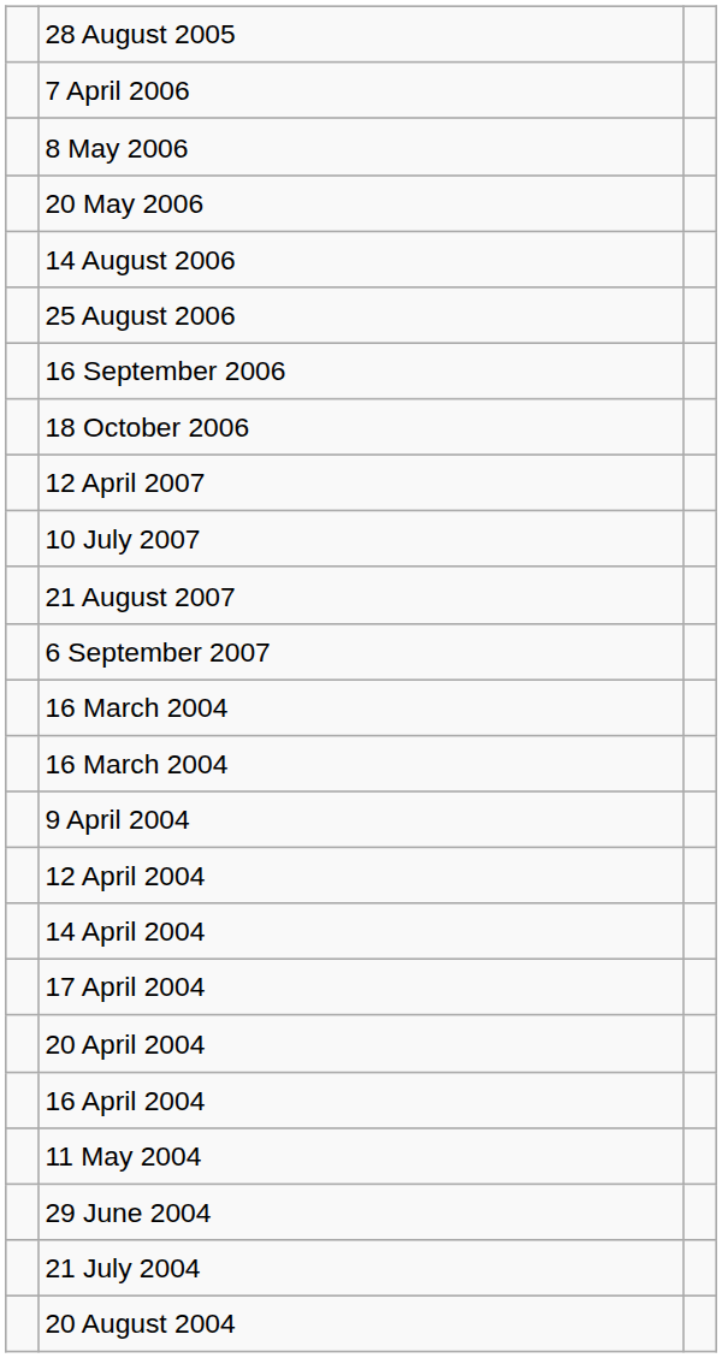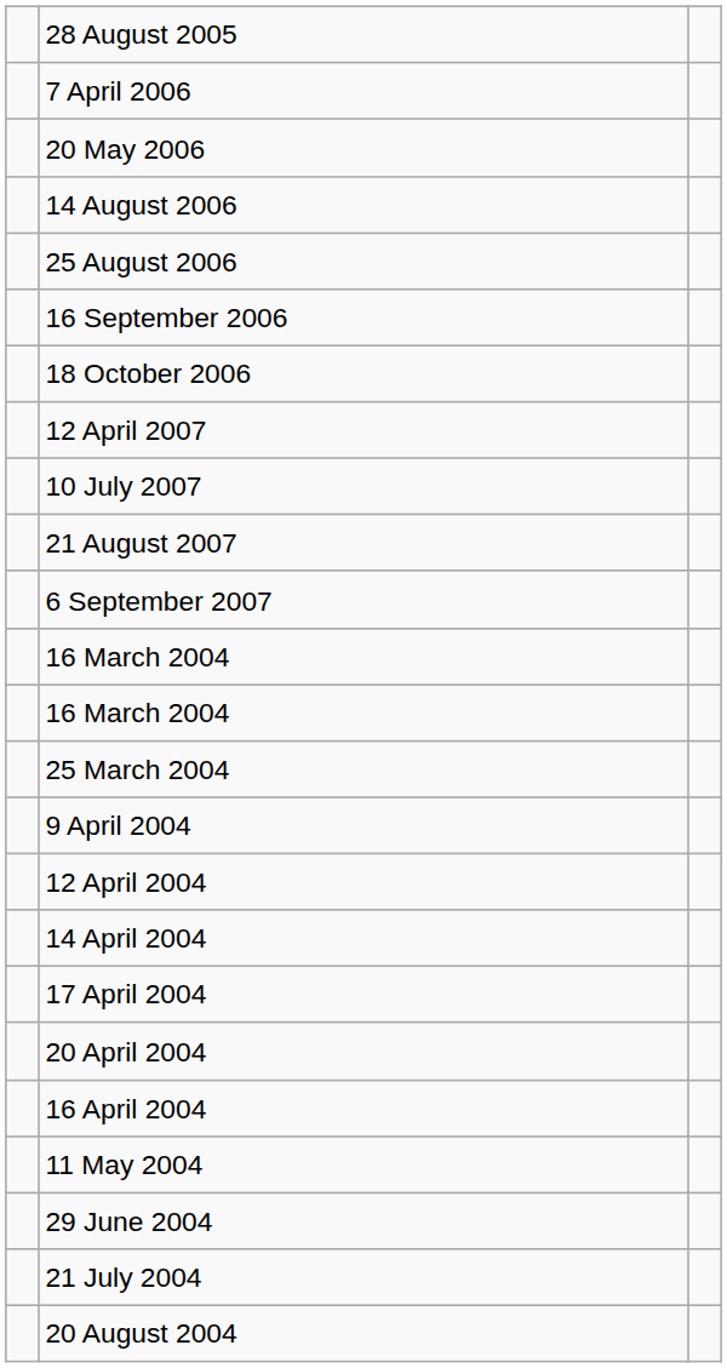 <table class="wikitable" style="font-size: 89%; float: left; width: 26em; margin-right: 1em; height: 700px">
 <tr>
 <td></td>
 <td>28 August 2005</td>
 <td></td>
 </tr>
 <tr>
 <td></td>
 <td>7 April 2006</td>
-<td></td>
-</tr>
-<tr>
-<td></td>
-<td>8 May 2006</td>
 <td></td>
 </tr>
 <tr>
 <td></td>
 <td>20 May 2006</td>
 <td></td>
 </tr>
 <tr>
 <td></td>
 <td>14 August 2006</td>
 <td></td>
 </tr>
 <tr>
 <td></td>
 <td>25 August 2006</td>
 <td></td>
 </tr>
 <tr>
 <td></td>
 <td>16 September 2006</td>
 <td></td>
 </tr>
 <tr>
 <td></td>
 <td>18 October 2006</td>
 <td></td>
 </tr>
 <tr>
 <td></td>
 <td>12 April 2007</td>
 <td></td>
 </tr>
 <tr>
 <td></td>
 <td>10 July 2007</td>
 <td></td>
 </tr>
 <tr>
 <td></td>
 <td>21 August 2007</td>
 <td></td>
 </tr>
 <tr>
 <td></td>
 <td>6 September 2007</td>
 <td></td>
 </tr>
 <tr>
 <td></td>
 <td>16 March 2004</td>
 <td></td>
 </tr>
 <tr>
 <td></td>
 <td>16 March 2004</td>
 <td></td>
 </tr>
 <tr>
 <td></td>
+<td>25 March 2004</td>
+<td></td>
+</tr>
+<tr>
+<td></td>
 <td>9 April 2004</td>
 <td></td>
 </tr>
 <tr>
 <td></td>
 <td>12 April 2004</td>
 <td></td>
 </tr>
 <tr>
 <td></td>
 <td>14 April 2004</td>
 <td></td>
 </tr>
 <tr>
 <td></td>
 <td>17 April 2004</td>
 <td></td>
 </tr>
 <tr>
 <td></td>
 <td>20 April 2004</td>
 <td></td>
 </tr>
 <tr>
 <td></td>
 <td>16 April 2004</td>
 <td></td>
 </tr>
 <tr>
 <td></td>
 <td>11 May 2004</td>
 <td></td>
 </tr>
 <tr>
 <td></td>
 <td>29 June 2004</td>
 <td></td>
 </tr>
 <tr>
 <td></td>
 <td>21 July 2004</td>
 <td></td>
 </tr>
 <tr>
 <td></td>
 <td>20 August 2004</td>
 <td></td>
 </tr>
 </table>
